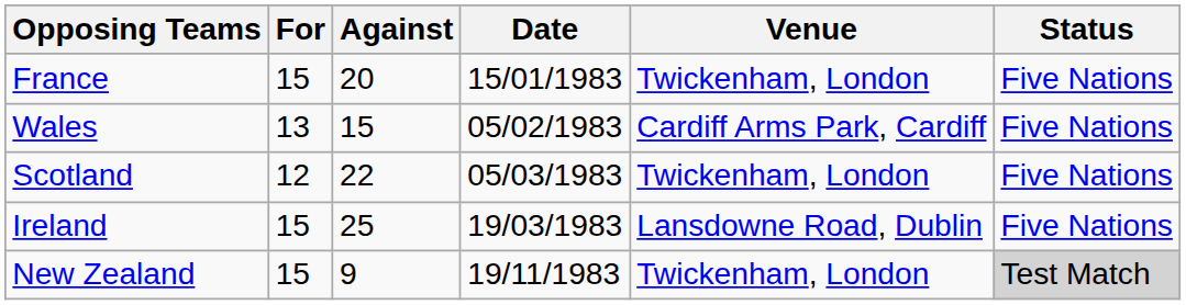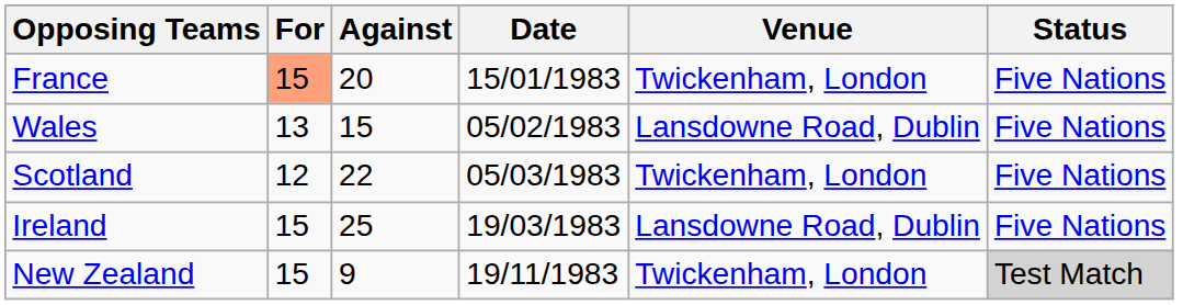 <table class="wikitable">
 <tr>
 <th>Opposing Teams</th>
 <th>For</th>
 <th>Against</th>
 <th>Date</th>
 <th>Venue</th>
 <th>Status</th>
 </tr>
 <tr>
 <td><a href='#'>France</a></td>
-<td>15</td>
+<td style="background: lightsalmon;">15</td>
 <td>20</td>
 <td>15/01/1983</td>
 <td><a href='#'>Twickenham</a>, <a href='#'>London</a></td>
 <td><a href='#'>Five Nations</a></td>
 </tr>
 <tr>
 <td><a href='#'>Wales</a></td>
 <td>13</td>
 <td>15</td>
 <td>05/02/1983</td>
-<td><a href='#'>Cardiff Arms Park</a>, <a href='#'>Cardiff</a></td>
+<td><a href='#'>Lansdowne Road</a>, <a href='#'>Dublin</a></td>
 <td><a href='#'>Five Nations</a></td>
 </tr>
 <tr>
 <td><a href='#'>Scotland</a></td>
 <td>12</td>
 <td>22</td>
 <td>05/03/1983</td>
 <td><a href='#'>Twickenham</a>, <a href='#'>London</a></td>
 <td><a href='#'>Five Nations</a></td>
 </tr>
 <tr>
 <td><a href='#'>Ireland</a></td>
 <td>15</td>
 <td>25</td>
 <td>19/03/1983</td>
 <td><a href='#'>Lansdowne Road</a>, <a href='#'>Dublin</a></td>
 <td><a href='#'>Five Nations</a></td>
 </tr>
 <tr>
 <td><a href='#'>New Zealand</a></td>
 <td>15</td>
 <td>9</td>
 <td>19/11/1983</td>
 <td><a href='#'>Twickenham</a>, <a href='#'>London</a></td>
 <td style="background: lightgrey;">Test Match</td>
 </tr>
 </table>
